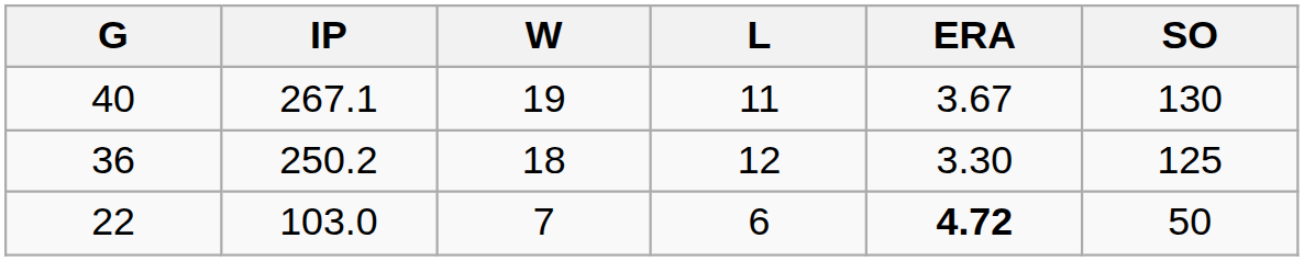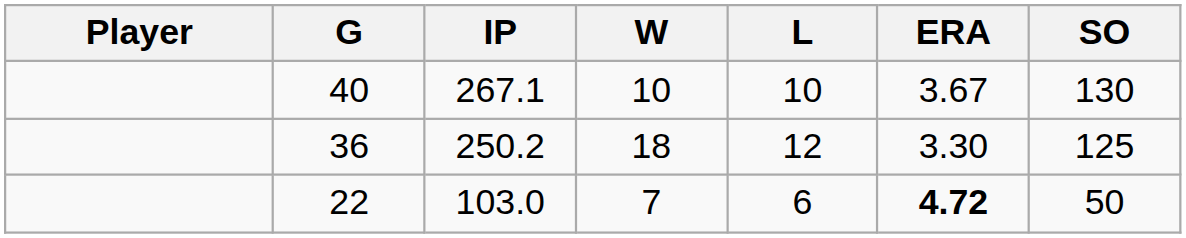 <table class="wikitable sortable">
 <tr>
+<th bgcolor="#DDDDFF" width="16%">Player</th>
 <th bgcolor="#DDDDFF" width="9%">G</th>
 <th bgcolor="#DDDDFF" width="9%">IP</th>
 <th bgcolor="#DDDDFF" width="9%">W</th>
 <th bgcolor="#DDDDFF" width="9%">L</th>
 <th bgcolor="#DDDDFF" width="9%">ERA</th>
 <th bgcolor="#DDDDFF" width="9%">SO</th>
 </tr>
 <tr align="center">
+<td></td>
 <td>40</td>
 <td>267.1</td>
-<td>19</td>
-<td>11</td>
+<td>10</td>
+<td>10</td>
 <td>3.67</td>
 <td>130</td>
 </tr>
 <tr align="center">
+<td></td>
 <td>36</td>
 <td>250.2</td>
 <td>18</td>
 <td>12</td>
 <td>3.30</td>
 <td>125</td>
 </tr>
 <tr align="center">
+<td></td>
 <td>22</td>
 <td>103.0</td>
 <td>7</td>
 <td>6</td>
 <td><strong>4.72</strong></td>
 <td>50</td>
 </tr>
 </table>
